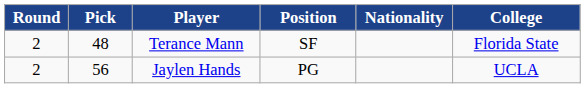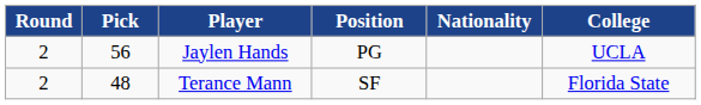 <table class="wikitable sortable sortable">
 <tr>
 <th style="background:#1d428a; color:white" width="10%">Round</th>
 <th style="background:#1d428a; color:white" width="10%">Pick</th>
 <th style="background:#1d428a; color:white" width="20%">Player</th>
 <th style="background:#1d428a; color:white" width="15%">Position</th>
 <th style="background:#1d428a; color:white" width="15%">Nationality</th>
 <th style="background:#1d428a; color:white" width="20%">College</th>
 </tr>
 <tr style="text-align: center">
 <td style="text-align:center;">2</td>
+<td style="text-align:center;">56</td>
+<td style="text-align:center;"><a href='#'>Jaylen Hands</a></td>
+<td style="text-align:center;">PG</td>
+<td style="text-align:center;"></td>
+<td style="text-align:center;"><a href='#'>UCLA</a></td>
+</tr>
+<tr style="text-align: center">
+<td style="text-align:center;">2</td>
 <td style="text-align:center;">48</td>
 <td style="text-align:center;"><a href='#'>Terance Mann</a></td>
 <td style="text-align:center;">SF</td>
 <td style="text-align:center;"></td>
 <td style="text-align:center;"><a href='#'>Florida State</a></td>
 </tr>
-<tr style="text-align: center">
-<td style="text-align:center;">2</td>
-<td style="text-align:center;">56</td>
-<td style="text-align:center;"><a href='#'>Jaylen Hands</a></td>
-<td style="text-align:center;">PG</td>
-<td style="text-align:center;"></td>
-<td style="text-align:center;"><a href='#'>UCLA</a></td>
-</tr>
 </table>
